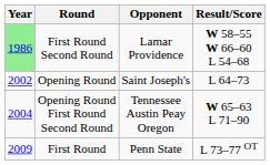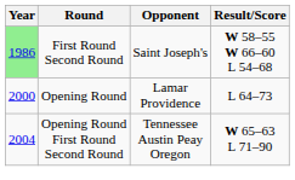 <table class="wikitable">
 <tr>
 <th>Year</th>
 <th>Round</th>
 <th>Opponent</th>
 <th>Result/Score</th>
 </tr>
 <tr align="center">
 <td style="background: lightgreen;"><a href='#'>1986</a></td>
 <td>First Round<br>Second Round</td>
-<td>Lamar<br>Providence</td>
+<td>Saint Joseph's</td>
 <td><strong>W</strong> 58–55<br><strong>W</strong> 66–60<br>L 54–68</td>
 </tr>
 <tr align="center">
-<td><a href='#'>2002</a></td>
+<td><a href='#'>2000</a></td>
 <td>Opening Round</td>
-<td>Saint Joseph's</td>
+<td>Lamar<br>Providence</td>
 <td>L 64–73</td>
 </tr>
 <tr align="center">
 <td><a href='#'>2004</a></td>
 <td>Opening Round<br>First Round<br>Second Round</td>
 <td>Tennessee<br>Austin Peay<br>Oregon</td>
 <td><strong>W</strong> 65–63<br>L 71–90</td>
 </tr>
-<tr align="center">
-<td><a href='#'>2009</a></td>
-<td>First Round</td>
-<td>Penn State</td>
-<td>L 73–77 <sup>OT</sup></td>
-</tr>
 </table>
